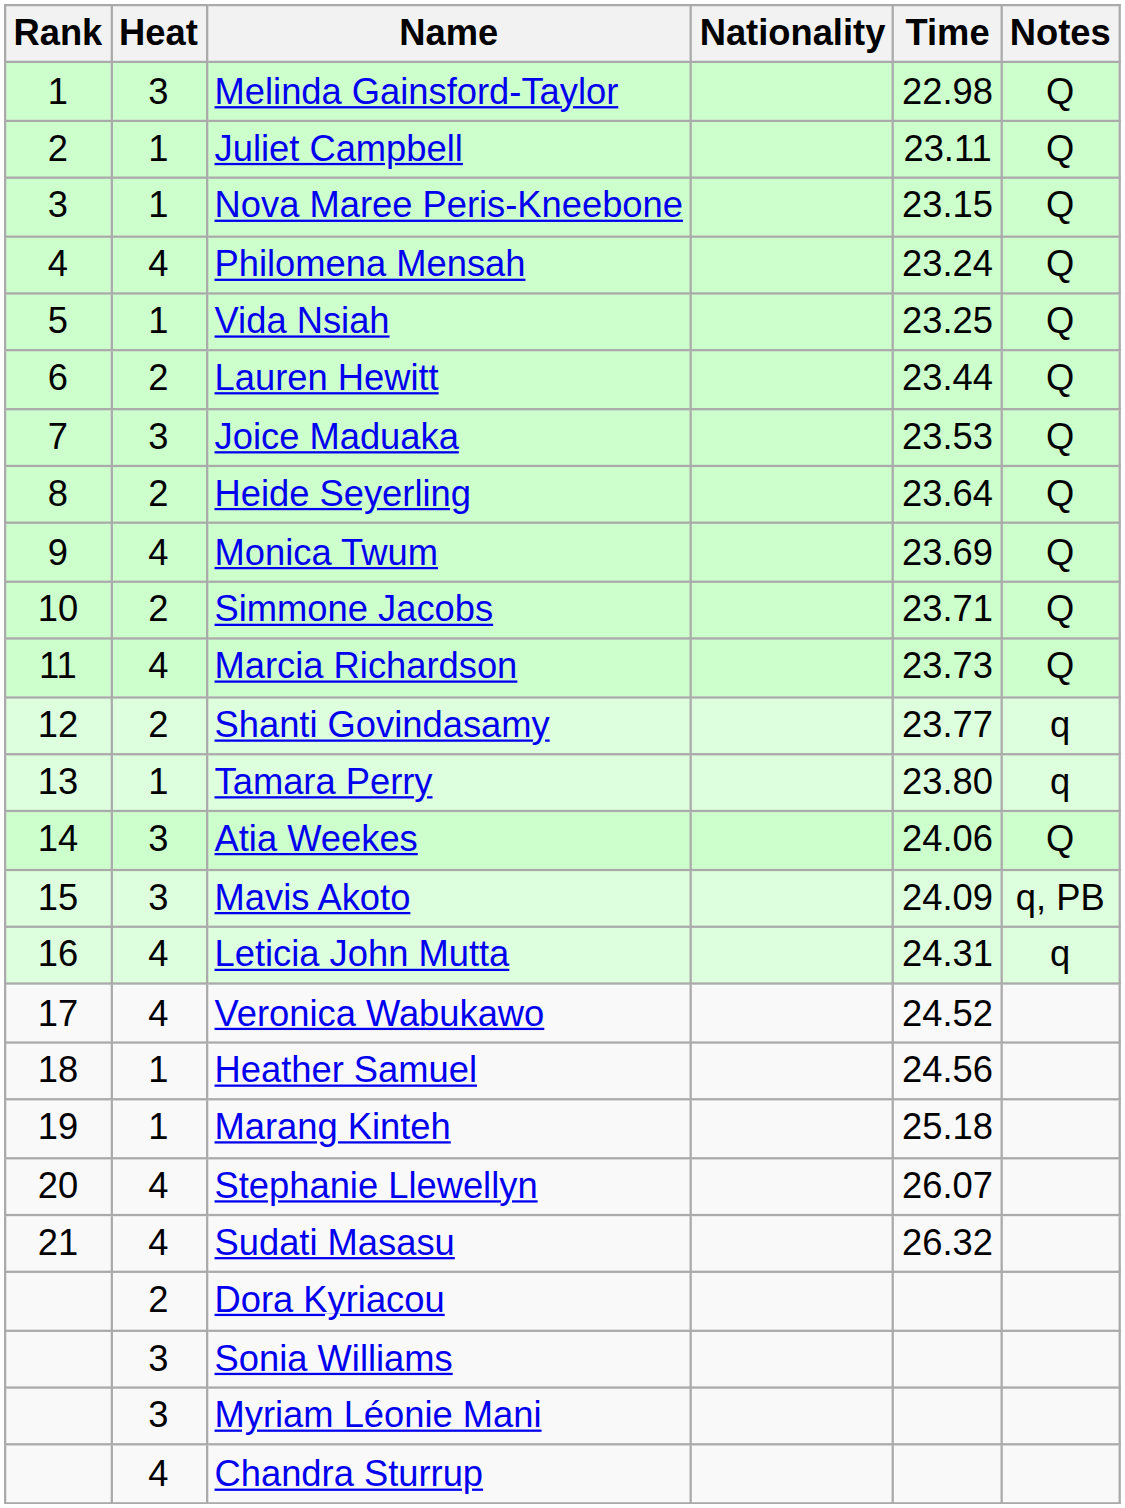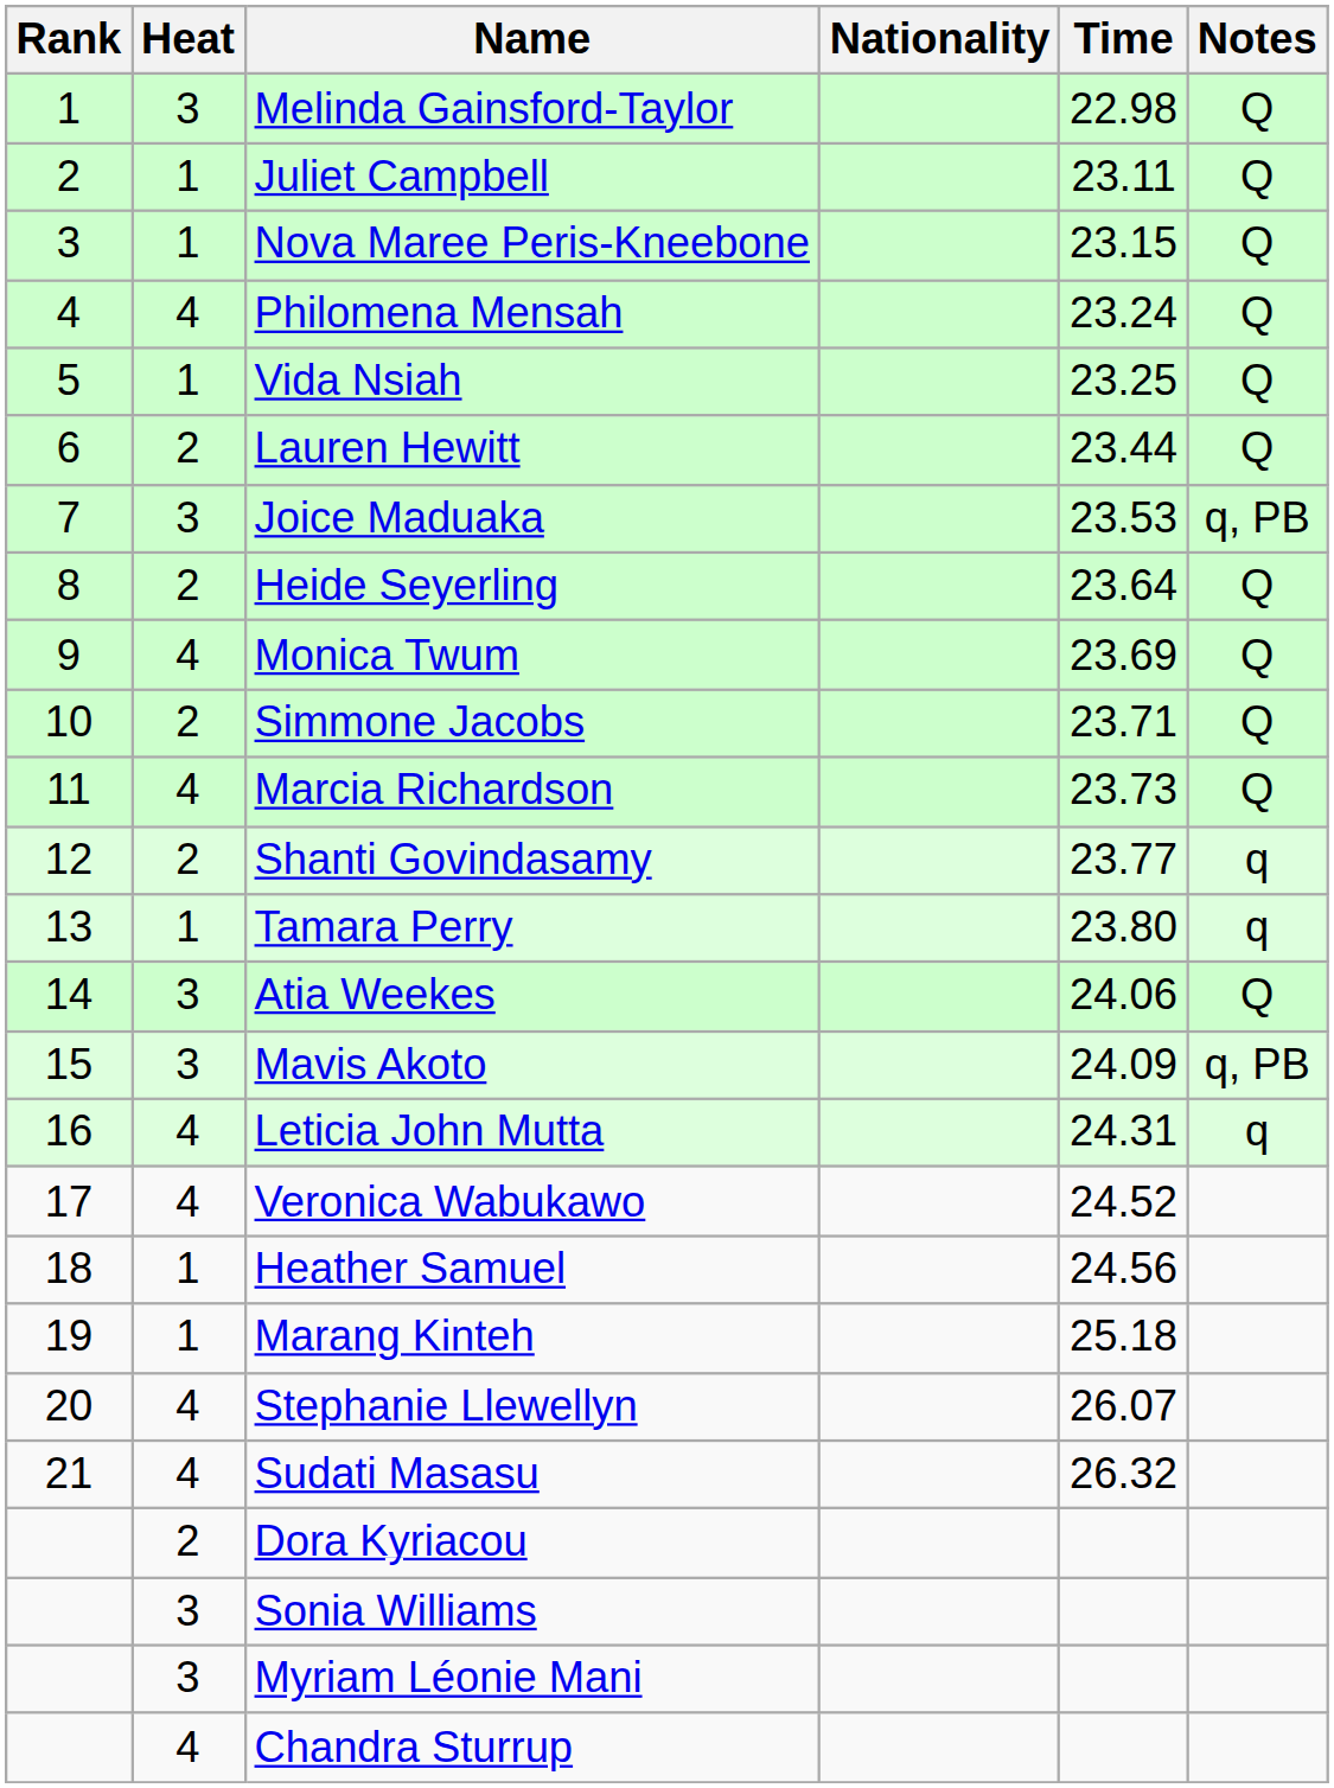 <table class="wikitable sortable" style="text-align:center">
 <tr>
 <th>Rank</th>
 <th>Heat</th>
 <th>Name</th>
 <th>Nationality</th>
 <th>Time</th>
 <th>Notes</th>
 </tr>
 <tr bgcolor=ccffcc>
 <td>1</td>
 <td>3</td>
 <td align=left><a href='#'>Melinda Gainsford-Taylor</a></td>
 <td align=left></td>
 <td>22.98</td>
 <td>Q</td>
 </tr>
 <tr bgcolor=ccffcc>
 <td>2</td>
 <td>1</td>
 <td align=left><a href='#'>Juliet Campbell</a></td>
 <td align=left></td>
 <td>23.11</td>
 <td>Q</td>
 </tr>
 <tr bgcolor=ccffcc>
 <td>3</td>
 <td>1</td>
 <td align=left><a href='#'>Nova Maree Peris-Kneebone</a></td>
 <td align=left></td>
 <td>23.15</td>
 <td>Q</td>
 </tr>
 <tr bgcolor=ccffcc>
 <td>4</td>
 <td>4</td>
 <td align=left><a href='#'>Philomena Mensah</a></td>
 <td align=left></td>
 <td>23.24</td>
 <td>Q</td>
 </tr>
 <tr bgcolor=ccffcc>
 <td>5</td>
 <td>1</td>
 <td align=left><a href='#'>Vida Nsiah</a></td>
 <td align=left></td>
 <td>23.25</td>
 <td>Q</td>
 </tr>
 <tr bgcolor=ccffcc>
 <td>6</td>
 <td>2</td>
 <td align=left><a href='#'>Lauren Hewitt</a></td>
 <td align=left></td>
 <td>23.44</td>
 <td>Q</td>
 </tr>
 <tr bgcolor=ccffcc>
 <td>7</td>
 <td>3</td>
 <td align=left><a href='#'>Joice Maduaka</a></td>
 <td align=left></td>
 <td>23.53</td>
-<td>Q</td>
+<td>q, PB</td>
 </tr>
 <tr bgcolor=ccffcc>
 <td>8</td>
 <td>2</td>
 <td align=left><a href='#'>Heide Seyerling</a></td>
 <td align=left></td>
 <td>23.64</td>
 <td>Q</td>
 </tr>
 <tr bgcolor=ccffcc>
 <td>9</td>
 <td>4</td>
 <td align=left><a href='#'>Monica Twum</a></td>
 <td align=left></td>
 <td>23.69</td>
 <td>Q</td>
 </tr>
 <tr bgcolor=ccffcc>
 <td>10</td>
 <td>2</td>
 <td align=left><a href='#'>Simmone Jacobs</a></td>
 <td align=left></td>
 <td>23.71</td>
 <td>Q</td>
 </tr>
 <tr bgcolor=ccffcc>
 <td>11</td>
 <td>4</td>
 <td align=left><a href='#'>Marcia Richardson</a></td>
 <td align=left></td>
 <td>23.73</td>
 <td>Q</td>
 </tr>
 <tr bgcolor=ddffdd>
 <td>12</td>
 <td>2</td>
 <td align=left><a href='#'>Shanti Govindasamy</a></td>
 <td align=left></td>
 <td>23.77</td>
 <td>q</td>
 </tr>
 <tr bgcolor=ddffdd>
 <td>13</td>
 <td>1</td>
 <td align=left><a href='#'>Tamara Perry</a></td>
 <td align=left></td>
 <td>23.80</td>
 <td>q</td>
 </tr>
 <tr bgcolor=ccffcc>
 <td>14</td>
 <td>3</td>
 <td align=left><a href='#'>Atia Weekes</a></td>
 <td align=left></td>
 <td>24.06</td>
 <td>Q</td>
 </tr>
 <tr bgcolor=ddffdd>
 <td>15</td>
 <td>3</td>
 <td align=left><a href='#'>Mavis Akoto</a></td>
 <td align=left></td>
 <td>24.09</td>
 <td>q, PB</td>
 </tr>
 <tr bgcolor=ddffdd>
 <td>16</td>
 <td>4</td>
 <td align=left><a href='#'>Leticia John Mutta</a></td>
 <td align=left></td>
 <td>24.31</td>
 <td>q</td>
 </tr>
 <tr>
 <td>17</td>
 <td>4</td>
 <td align=left><a href='#'>Veronica Wabukawo</a></td>
 <td align=left></td>
 <td>24.52</td>
 <td></td>
 </tr>
 <tr>
 <td>18</td>
 <td>1</td>
 <td align=left><a href='#'>Heather Samuel</a></td>
 <td align=left></td>
 <td>24.56</td>
 <td></td>
 </tr>
 <tr>
 <td>19</td>
 <td>1</td>
 <td align=left><a href='#'>Marang Kinteh</a></td>
 <td align=left></td>
 <td>25.18</td>
 <td></td>
 </tr>
 <tr>
 <td>20</td>
 <td>4</td>
 <td align=left><a href='#'>Stephanie Llewellyn</a></td>
 <td align=left></td>
 <td>26.07</td>
 <td></td>
 </tr>
 <tr>
 <td>21</td>
 <td>4</td>
 <td align=left><a href='#'>Sudati Masasu</a></td>
 <td align=left></td>
 <td>26.32</td>
 <td></td>
 </tr>
 <tr>
 <td></td>
 <td>2</td>
 <td align=left><a href='#'>Dora Kyriacou</a></td>
 <td align=left></td>
 <td></td>
 <td></td>
 </tr>
 <tr>
 <td></td>
 <td>3</td>
 <td align=left><a href='#'>Sonia Williams</a></td>
 <td align=left></td>
 <td></td>
 <td></td>
 </tr>
 <tr>
 <td></td>
 <td>3</td>
 <td align=left><a href='#'>Myriam Léonie Mani</a></td>
 <td align=left></td>
 <td></td>
 <td></td>
 </tr>
 <tr>
 <td></td>
 <td>4</td>
 <td align=left><a href='#'>Chandra Sturrup</a></td>
 <td align=left></td>
 <td></td>
 <td></td>
 </tr>
 </table>
